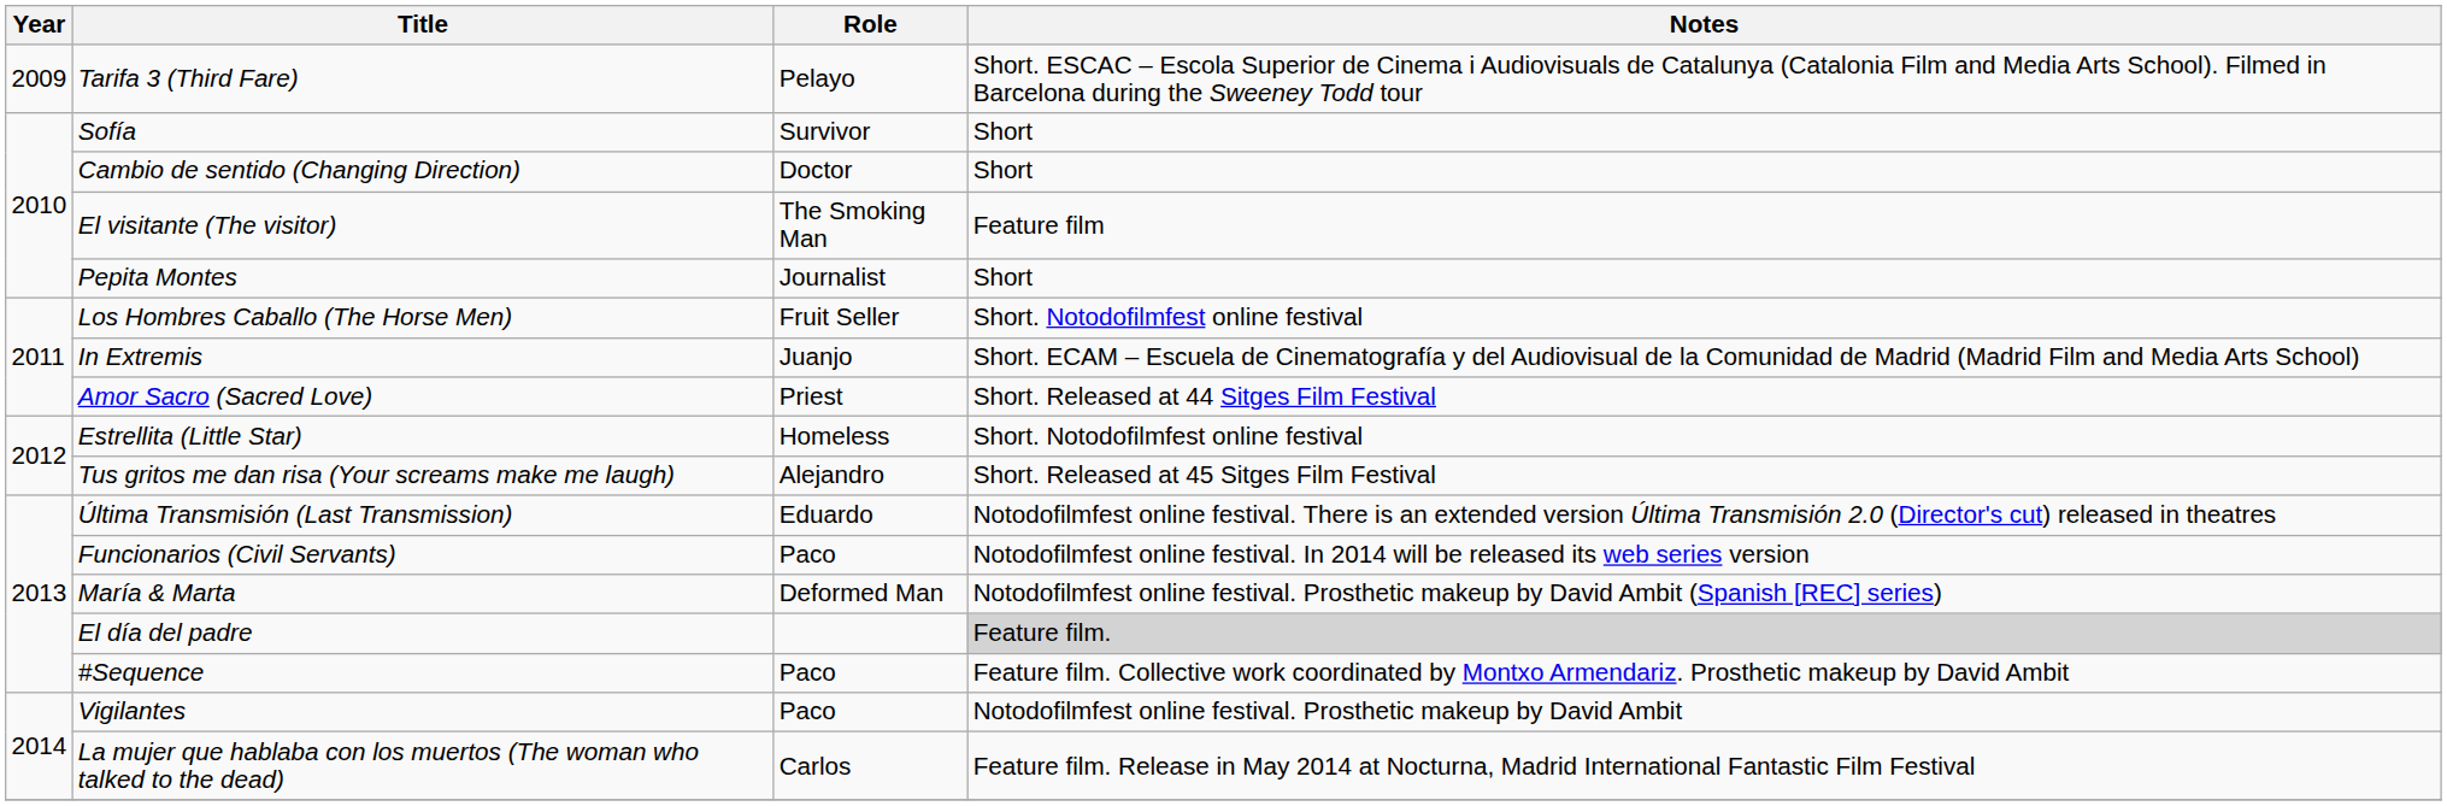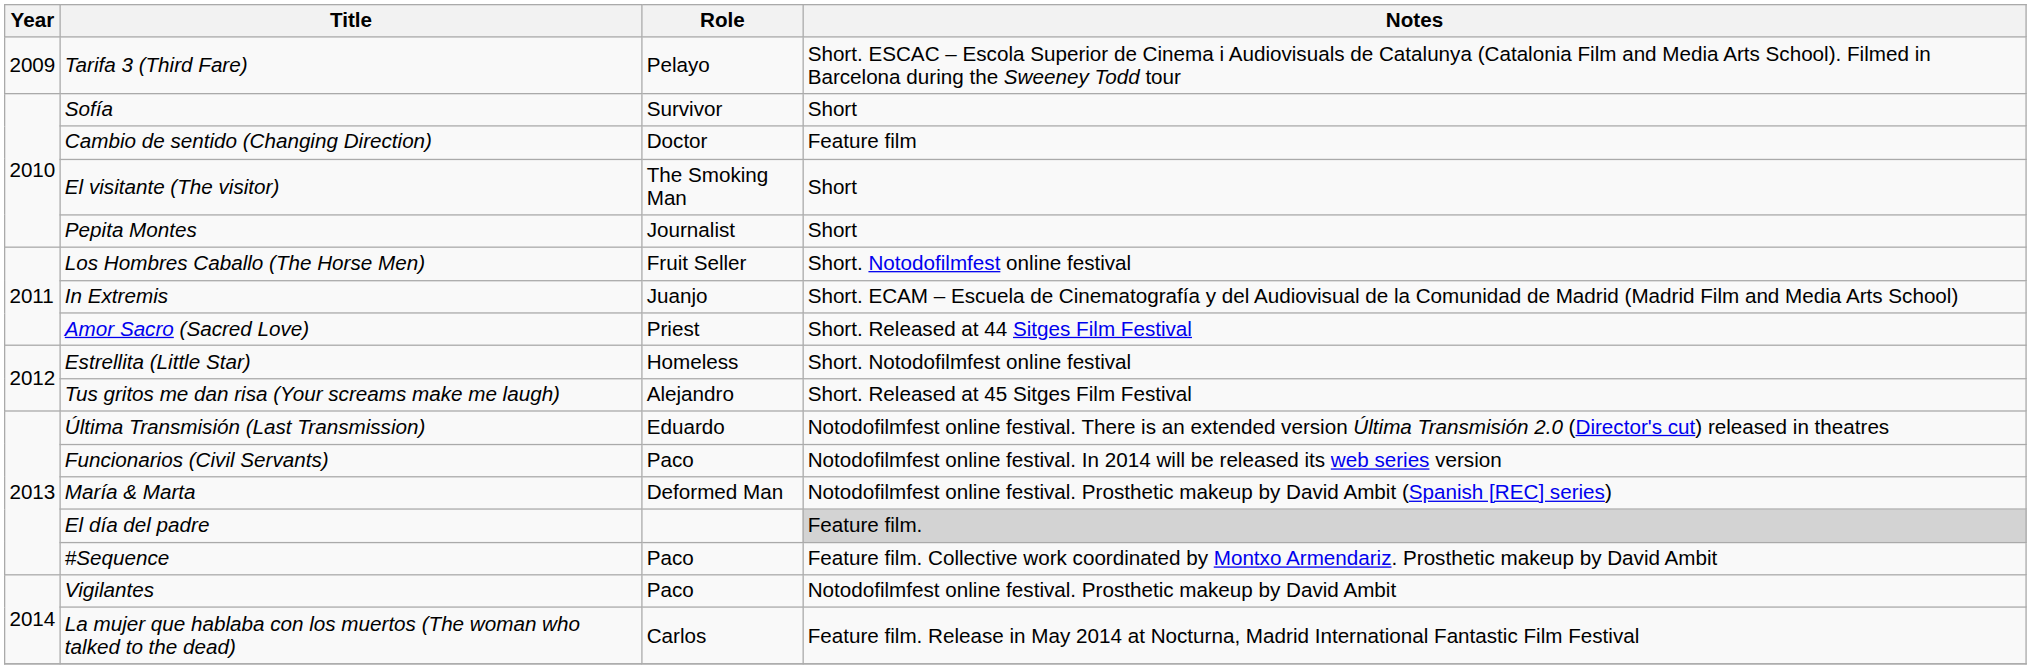 <table class="wikitable plainrowheaders sortable">
 <tr>
 <th scope="col">Year</th>
 <th scope="col">Title</th>
 <th scope="col">Role</th>
 <th scope="col" class="unsortable">Notes</th>
 </tr>
 <tr>
 <td rowspan="1">2009</td>
 <td><em>Tarifa 3 (Third Fare)</em></td>
 <td>Pelayo</td>
 <td>Short. ESCAC – Escola Superior de Cinema i Audiovisuals de Catalunya (Catalonia Film and Media Arts School). Filmed in Barcelona during the <em>Sweeney Todd</em> tour</td>
 </tr>
 <tr>
 <td rowspan="4">2010</td>
 <td><em>Sofía</em></td>
 <td>Survivor</td>
 <td>Short</td>
 </tr>
 <tr>
 <td><em>Cambio de sentido (Changing Direction)</em></td>
 <td>Doctor</td>
-<td>Short</td>
+<td>Feature film</td>
 </tr>
 <tr>
 <td><em>El visitante (The visitor)</em></td>
 <td>The Smoking Man</td>
-<td>Feature film</td>
+<td>Short</td>
 </tr>
 <tr>
 <td><em>Pepita Montes</em></td>
 <td>Journalist</td>
 <td>Short</td>
 </tr>
 <tr>
 <td rowspan="3">2011</td>
 <td><em>Los Hombres Caballo (The Horse Men)</em></td>
 <td>Fruit Seller</td>
 <td>Short. <a href='#'>Notodofilmfest</a> online festival</td>
 </tr>
 <tr>
 <td><em>In Extremis</em></td>
 <td>Juanjo</td>
 <td>Short. ECAM – Escuela de Cinematografía y del Audiovisual de la Comunidad de Madrid (Madrid Film and Media Arts School)</td>
 </tr>
 <tr>
 <td><em><a href='#'>Amor Sacro</a> (Sacred Love)</em></td>
 <td>Priest</td>
 <td>Short. Released at 44 <a href='#'>Sitges Film Festival</a></td>
 </tr>
 <tr>
 <td rowspan="2">2012</td>
 <td><em>Estrellita (Little Star)</em></td>
 <td>Homeless</td>
 <td>Short. Notodofilmfest online festival</td>
 </tr>
 <tr>
 <td><em>Tus gritos me dan risa (Your screams make me laugh)</em></td>
 <td>Alejandro</td>
 <td>Short. Released at 45 Sitges Film Festival</td>
 </tr>
 <tr>
 <td rowspan="5">2013</td>
 <td><em>Última Transmisión (Last Transmission)</em></td>
 <td>Eduardo</td>
 <td>Notodofilmfest online festival. There is an extended version <em>Última Transmisión 2.0</em> (<a href='#'>Director's cut</a>) released in theatres</td>
 </tr>
 <tr>
 <td><em>Funcionarios (Civil Servants)</em></td>
 <td>Paco</td>
 <td>Notodofilmfest online festival. In 2014 will be released its <a href='#'>web series</a> version</td>
 </tr>
 <tr>
 <td><em>María & Marta</em></td>
 <td>Deformed Man</td>
 <td>Notodofilmfest online festival. Prosthetic makeup by David Ambit (<a href='#'>Spanish [REC] series</a>)</td>
 </tr>
 <tr>
 <td><em>El día del padre</em></td>
 <td></td>
 <td style="background: lightgrey;">Feature film.</td>
 </tr>
 <tr>
 <td><em>#Sequence</em></td>
 <td>Paco</td>
 <td>Feature film. Collective work coordinated by <a href='#'>Montxo Armendariz</a>. Prosthetic makeup by David Ambit</td>
 </tr>
 <tr>
 <td rowspan="2">2014</td>
 <td><em>Vigilantes</em></td>
 <td>Paco</td>
 <td>Notodofilmfest online festival. Prosthetic makeup by David Ambit</td>
 </tr>
 <tr>
 <td><em>La mujer que hablaba con los muertos (The woman who talked to the dead)</em></td>
 <td>Carlos</td>
 <td>Feature film. Release in May 2014 at Nocturna, Madrid International Fantastic Film Festival</td>
 </tr>
 <tr>
 </tr>
 </table>
